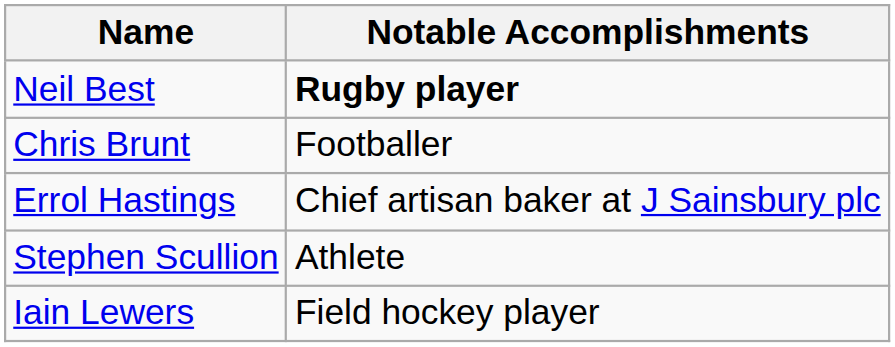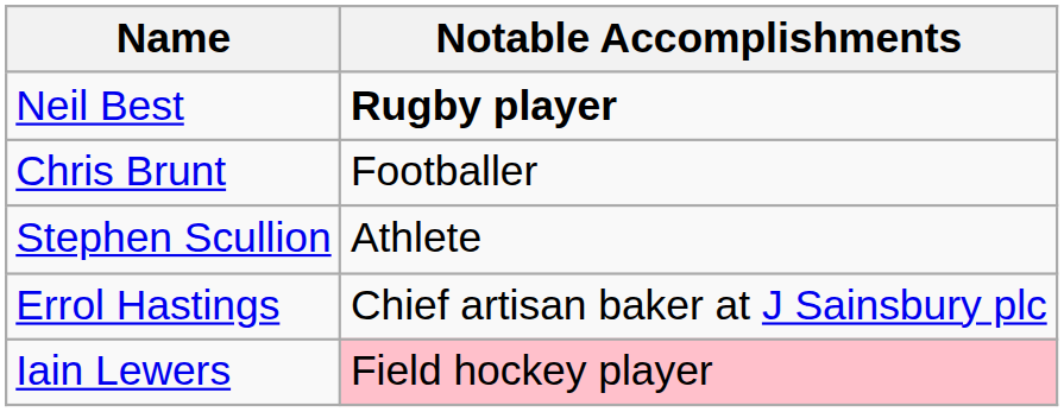 <table class="wikitable">
 <tr>
 <th>Name</th>
 <th>Notable Accomplishments</th>
 </tr>
 <tr>
 <td><a href='#'>Neil Best</a></td>
 <td><strong>Rugby player</strong></td>
 </tr>
 <tr>
 <td><a href='#'>Chris Brunt</a></td>
 <td>Footballer</td>
 </tr>
 <tr>
+<td><a href='#'>Stephen Scullion</a></td>
+<td>Athlete</td>
+</tr>
+<tr>
 <td><a href='#'>Errol Hastings</a></td>
 <td>Chief artisan baker at <a href='#'>J Sainsbury plc</a></td>
 </tr>
 <tr>
-<td><a href='#'>Stephen Scullion</a></td>
-<td>Athlete</td>
-</tr>
-<tr>
 <td><a href='#'>Iain Lewers</a></td>
-<td>Field hockey player</td>
+<td style="background: pink;">Field hockey player</td>
 </tr>
 </table>
